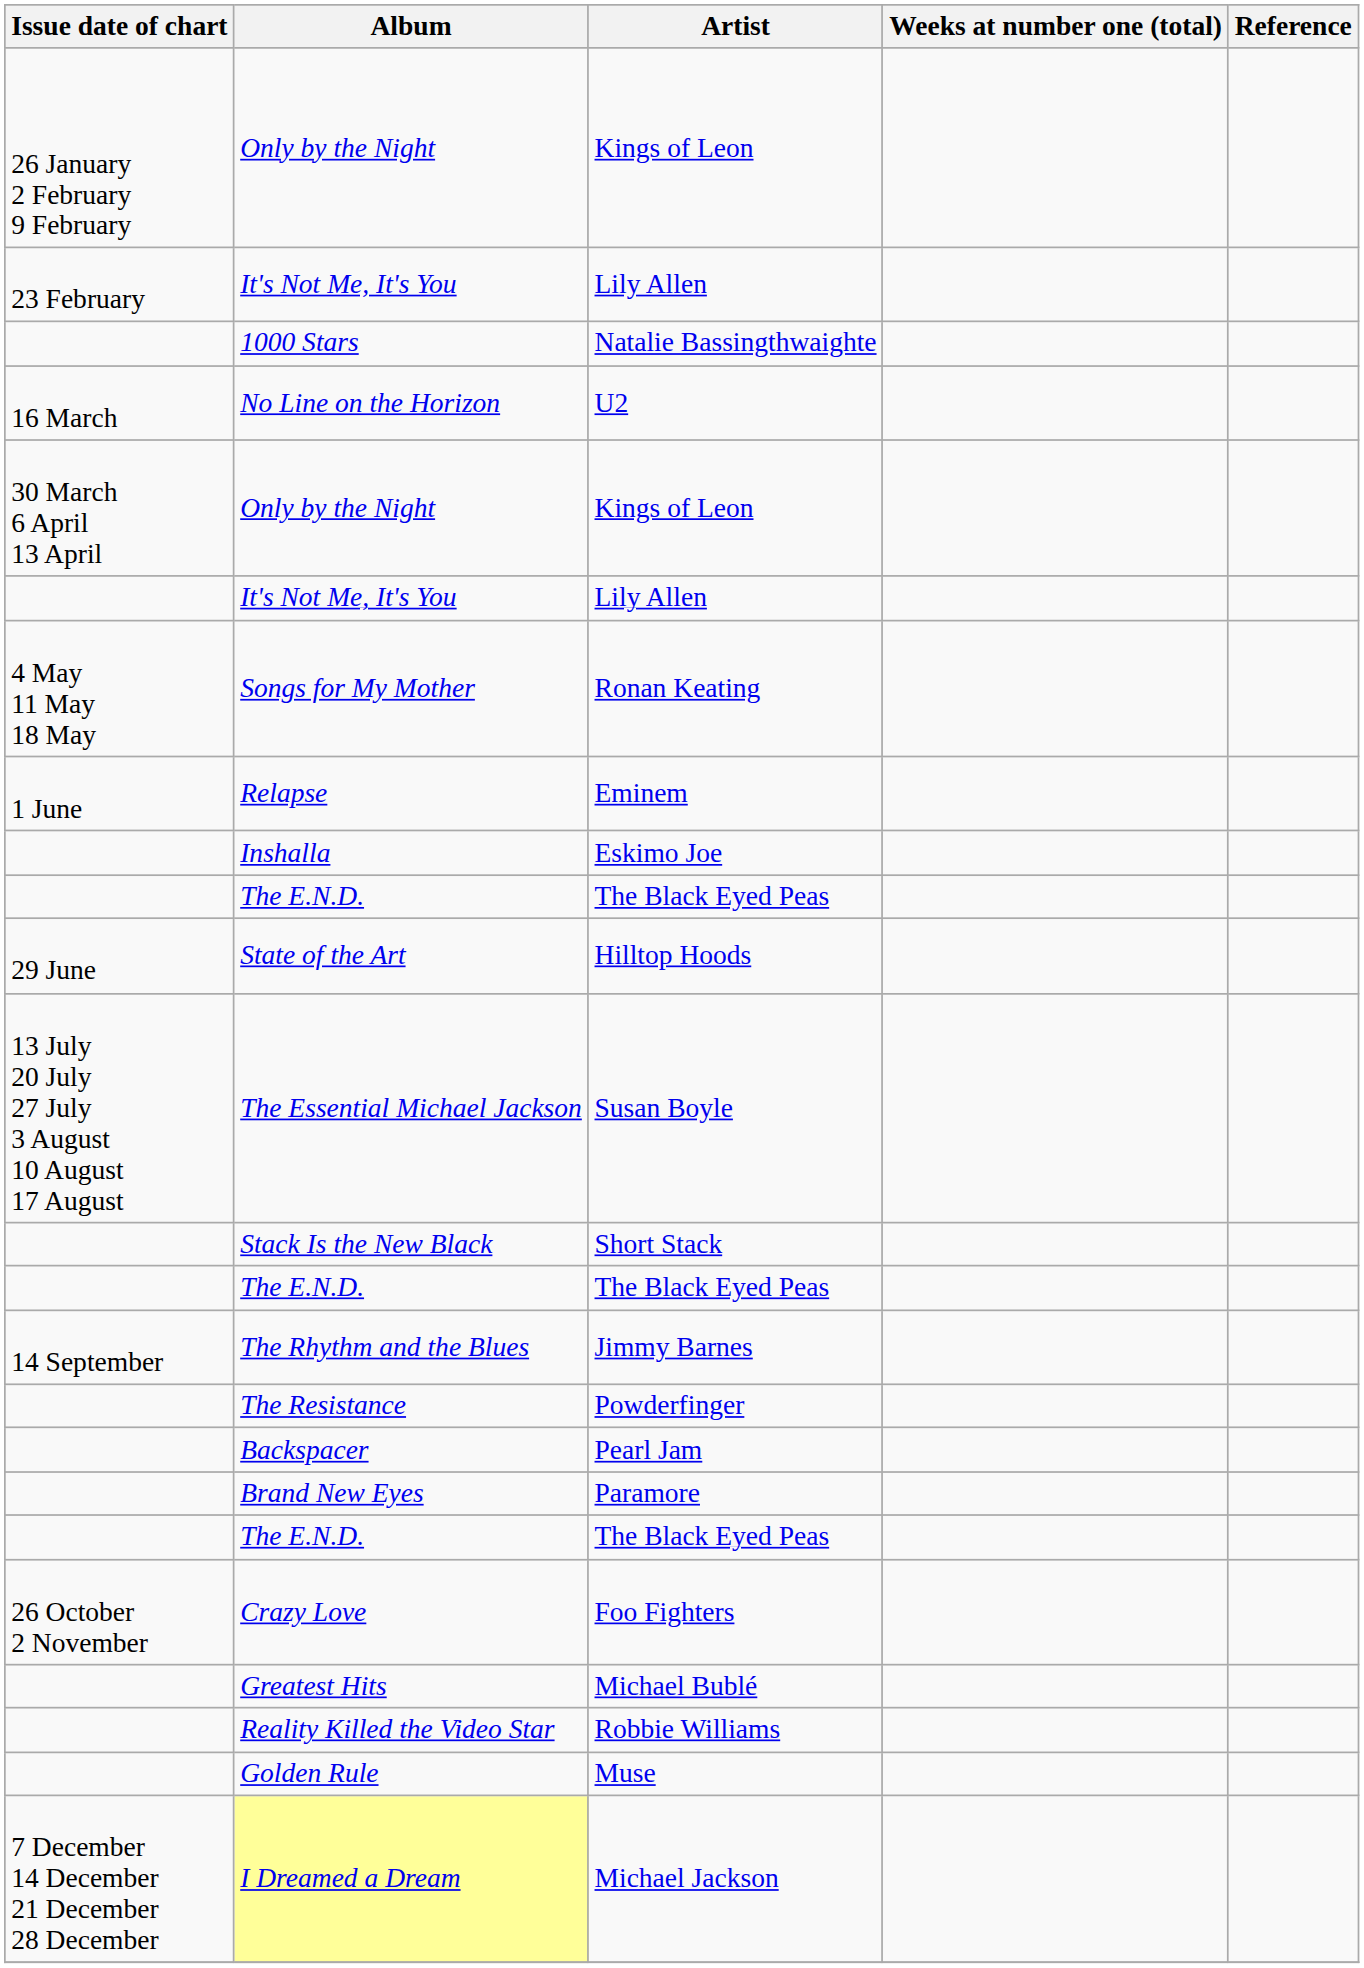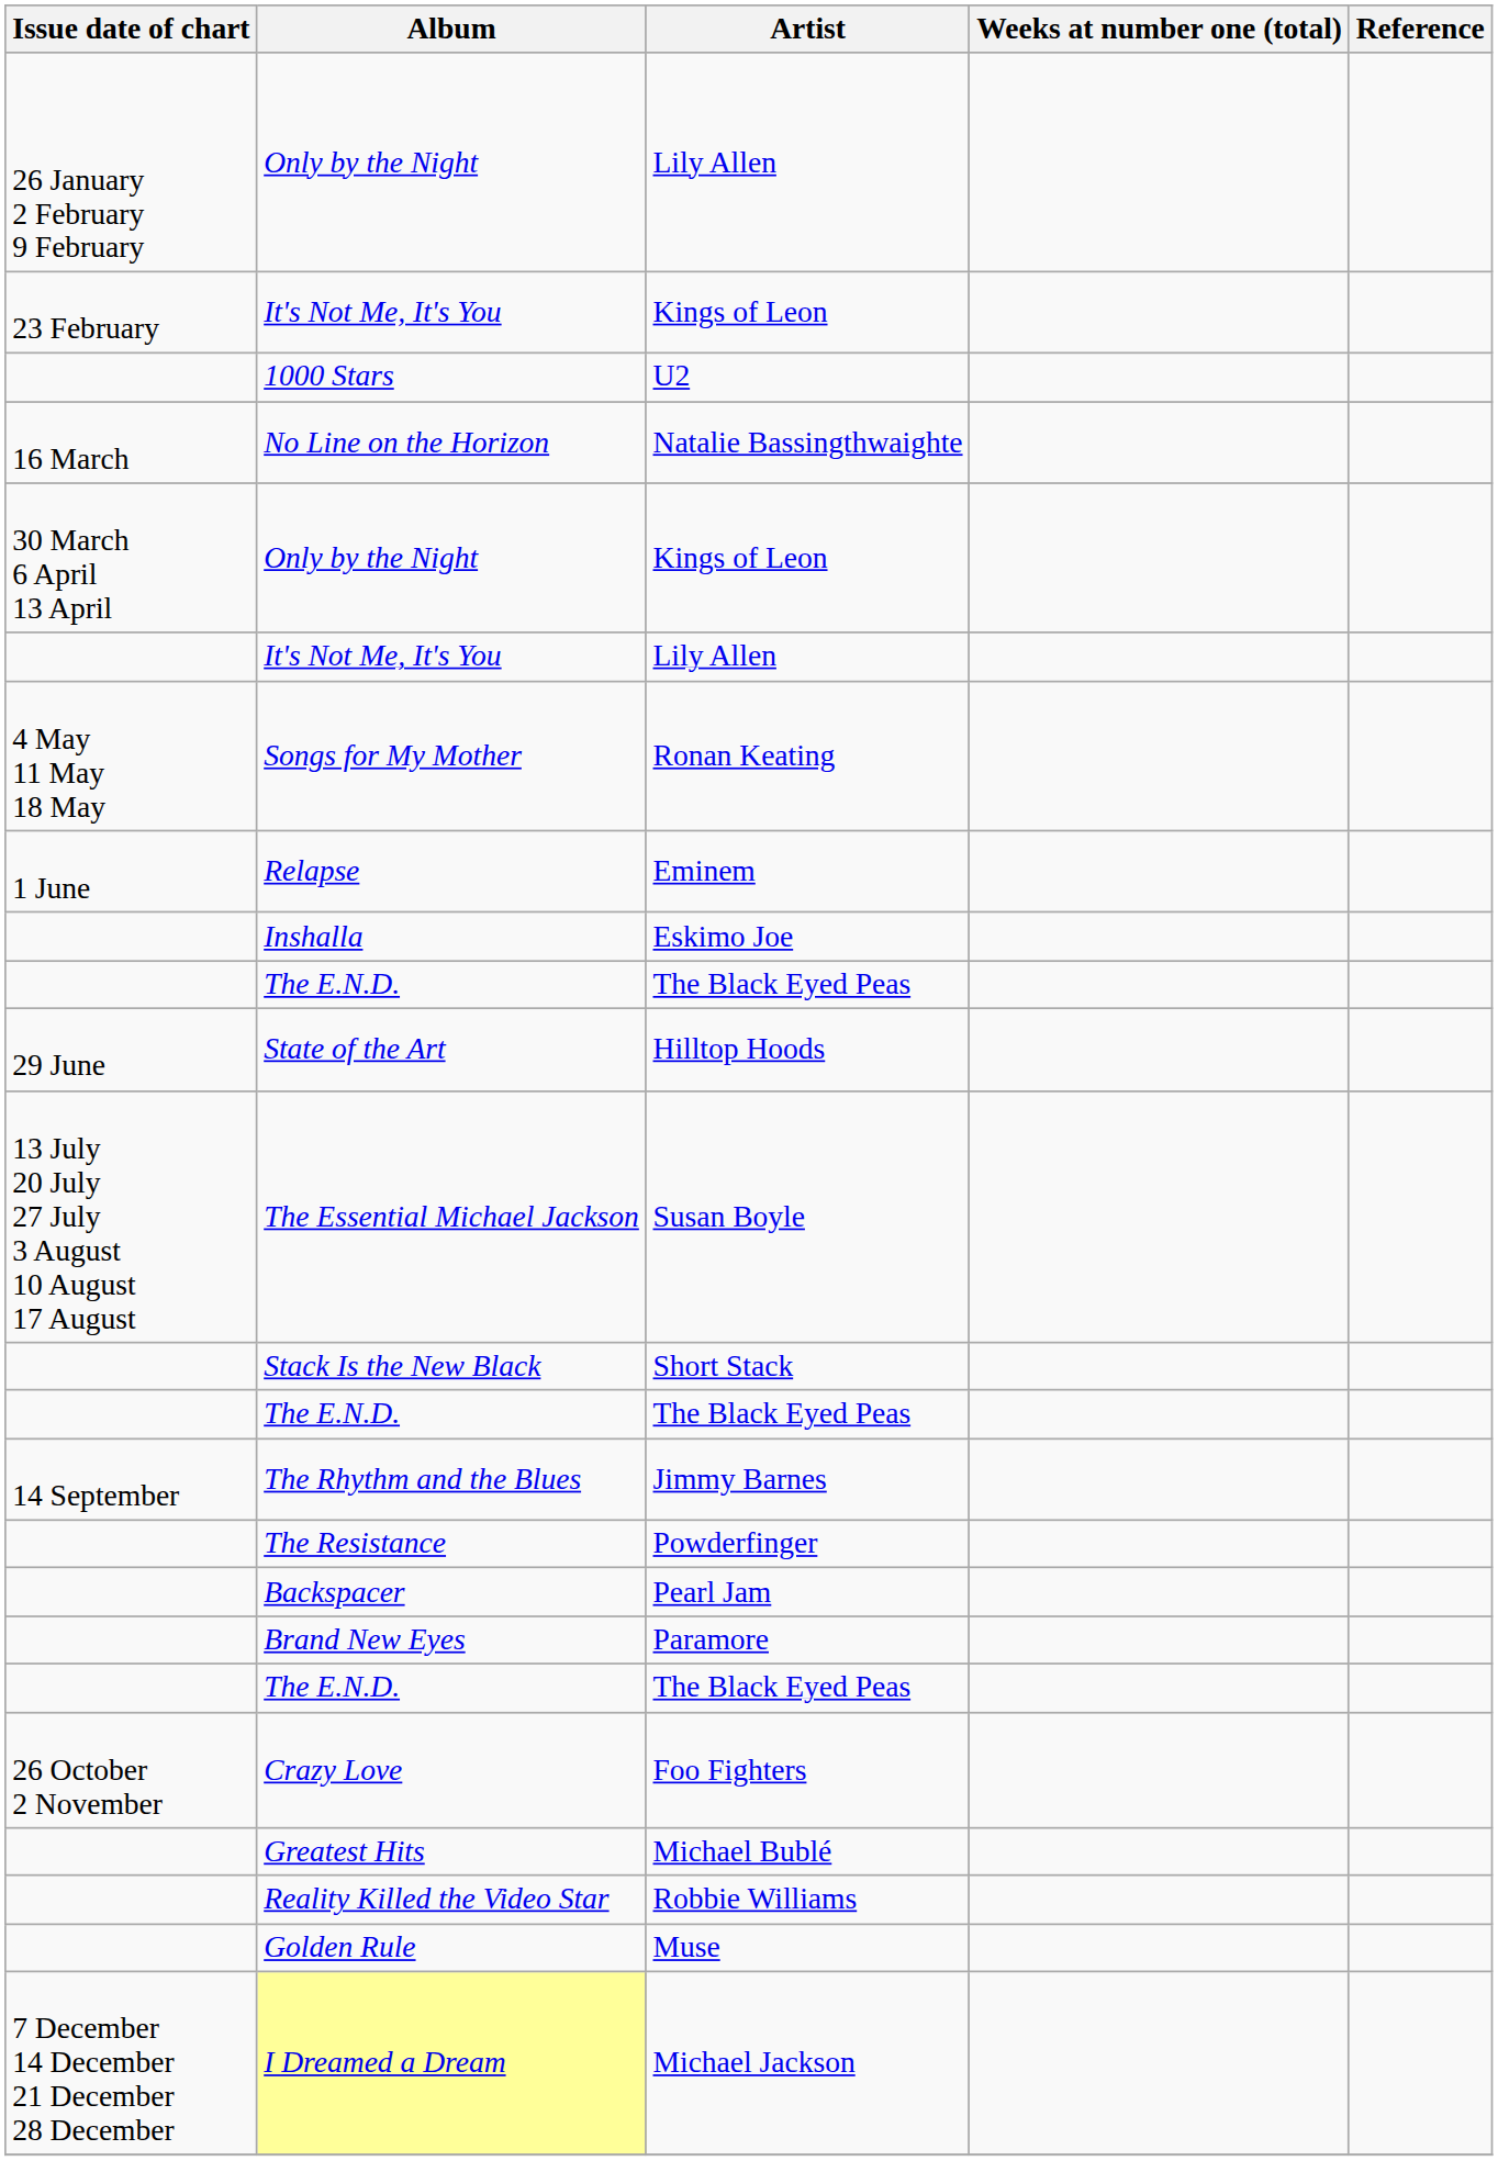 <table class="wikitable sortable">
 <tr>
 <th>Issue date of chart</th>
 <th>Album</th>
 <th>Artist</th>
 <th>Weeks at number one (total)</th>
 <th class="unsortable">Reference</th>
 </tr>
 <tr>
 <td> <br>  <br>  <br> 26 January <br> 2 February <br> 9 February</td>
 <td><em><a href='#'>Only by the Night</a></em></td>
-<td><a href='#'>Kings of Leon</a></td>
+<td><a href='#'>Lily Allen</a></td>
 <td> </td>
 <td><br><br><br><br><br></td>
 </tr>
 <tr>
 <td> <br>23 February</td>
 <td><em><a href='#'>It's Not Me, It's You</a></em></td>
-<td><a href='#'>Lily Allen</a></td>
+<td><a href='#'>Kings of Leon</a></td>
 <td></td>
 <td><br><br></td>
 </tr>
 <tr>
 <td></td>
 <td><em><a href='#'>1000 Stars</a></em></td>
-<td><a href='#'>Natalie Bassingthwaighte</a></td>
+<td><a href='#'>U2</a></td>
 <td></td>
 <td><br></td>
 </tr>
 <tr>
 <td> <br>16 March</td>
 <td><em><a href='#'>No Line on the Horizon</a></em></td>
-<td><a href='#'>U2</a></td>
+<td><a href='#'>Natalie Bassingthwaighte</a></td>
 <td></td>
 <td><br><br></td>
 </tr>
 <tr>
 <td><br>30 March<br>6 April<br>13 April</td>
 <td><em><a href='#'>Only by the Night</a></em></td>
 <td><a href='#'>Kings of Leon</a></td>
 <td> </td>
 <td><br><br><br><br></td>
 </tr>
 <tr>
 <td></td>
 <td><em><a href='#'>It's Not Me, It's You</a></em></td>
 <td><a href='#'>Lily Allen</a></td>
 <td></td>
 <td><br></td>
 </tr>
 <tr>
 <td> <br> 4 May <br> 11 May <br> 18 May</td>
 <td><em><a href='#'>Songs for My Mother</a></em></td>
 <td><a href='#'>Ronan Keating</a></td>
 <td></td>
 <td><br><br><br><br></td>
 </tr>
 <tr>
 <td> <br> 1 June</td>
 <td><em><a href='#'>Relapse</a></em></td>
 <td><a href='#'>Eminem</a></td>
 <td></td>
 <td><br><br></td>
 </tr>
 <tr>
 <td></td>
 <td><em><a href='#'>Inshalla</a></em></td>
 <td><a href='#'>Eskimo Joe</a></td>
 <td></td>
 <td><br></td>
 </tr>
 <tr>
 <td></td>
 <td><em><a href='#'>The E.N.D.</a></em></td>
 <td><a href='#'>The Black Eyed Peas</a></td>
 <td></td>
 <td><br></td>
 </tr>
 <tr>
 <td> <br> 29 June</td>
 <td><em><a href='#'>State of the Art</a></em></td>
 <td><a href='#'>Hilltop Hoods</a></td>
 <td></td>
 <td><br><br></td>
 </tr>
 <tr>
 <td> <br> 13 July <br> 20 July <br> 27 July <br> 3 August <br> 10 August <br> 17 August</td>
 <td><em><a href='#'>The Essential Michael Jackson</a></em></td>
 <td><a href='#'>Susan Boyle</a></td>
 <td></td>
 <td><br><br><br><br><br><br><br></td>
 </tr>
 <tr>
 <td></td>
 <td><em><a href='#'>Stack Is the New Black</a></em></td>
 <td><a href='#'>Short Stack</a></td>
 <td></td>
 <td><br></td>
 </tr>
 <tr>
 <td></td>
 <td><em><a href='#'>The E.N.D.</a></em></td>
 <td><a href='#'>The Black Eyed Peas</a></td>
 <td></td>
 <td><br></td>
 </tr>
 <tr>
 <td> <br> 14 September</td>
 <td><em><a href='#'>The Rhythm and the Blues</a></em></td>
 <td><a href='#'>Jimmy Barnes</a></td>
 <td></td>
 <td><br><br></td>
 </tr>
 <tr>
 <td></td>
 <td><em><a href='#'>The Resistance</a></em></td>
 <td><a href='#'>Powderfinger</a></td>
 <td></td>
 <td><br></td>
 </tr>
 <tr>
 <td></td>
 <td><em><a href='#'>Backspacer</a></em></td>
 <td><a href='#'>Pearl Jam</a></td>
 <td></td>
 <td><br></td>
 </tr>
 <tr>
 <td></td>
 <td><em><a href='#'>Brand New Eyes</a></em></td>
 <td><a href='#'>Paramore</a></td>
 <td></td>
 <td><br></td>
 </tr>
 <tr>
 <td></td>
 <td><em><a href='#'>The E.N.D.</a></em></td>
 <td><a href='#'>The Black Eyed Peas</a></td>
 <td></td>
 <td><br></td>
 </tr>
 <tr>
 <td> <br> 26 October <br> 2 November</td>
 <td><em><a href='#'>Crazy Love</a></em></td>
 <td><a href='#'>Foo Fighters</a></td>
 <td></td>
 <td><br><br><br></td>
 </tr>
 <tr>
 <td></td>
 <td><em><a href='#'>Greatest Hits</a></em></td>
 <td><a href='#'>Michael Bublé</a></td>
 <td></td>
 <td><br></td>
 </tr>
 <tr>
 <td></td>
 <td><em><a href='#'>Reality Killed the Video Star</a></em></td>
 <td><a href='#'>Robbie Williams</a></td>
 <td></td>
 <td><br></td>
 </tr>
 <tr>
 <td></td>
 <td><em><a href='#'>Golden Rule</a></em></td>
 <td><a href='#'>Muse</a></td>
 <td></td>
 <td><br></td>
 </tr>
 <tr>
 <td> <br> 7 December <br> 14 December <br> 21 December <br> 28 December</td>
 <td bgcolor=#FFFF99><em><a href='#'>I Dreamed a Dream</a></em></td>
 <td><a href='#'>Michael Jackson</a></td>
 <td></td>
 <td><br><br><br><br><br></td>
 </tr>
 <tr>
 </tr>
 </table>
